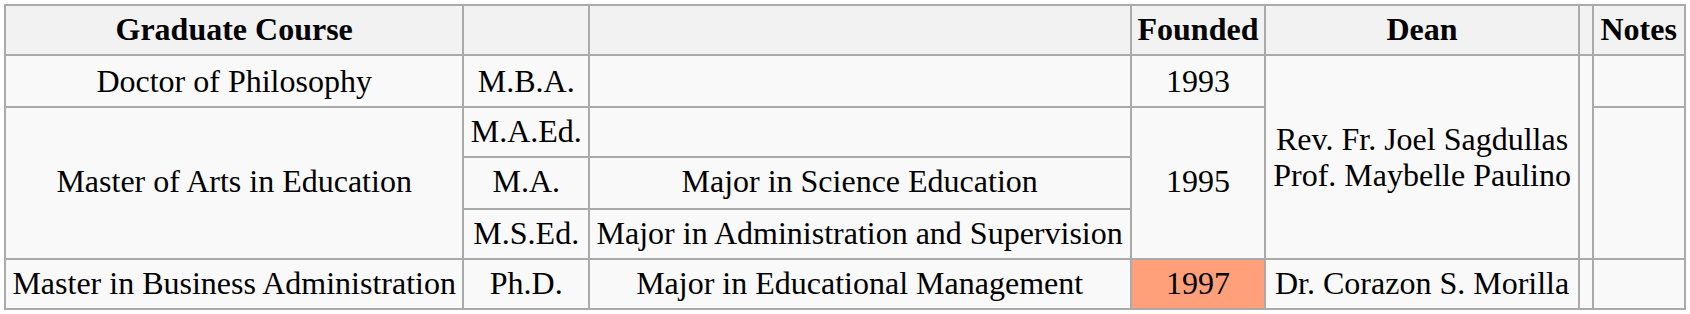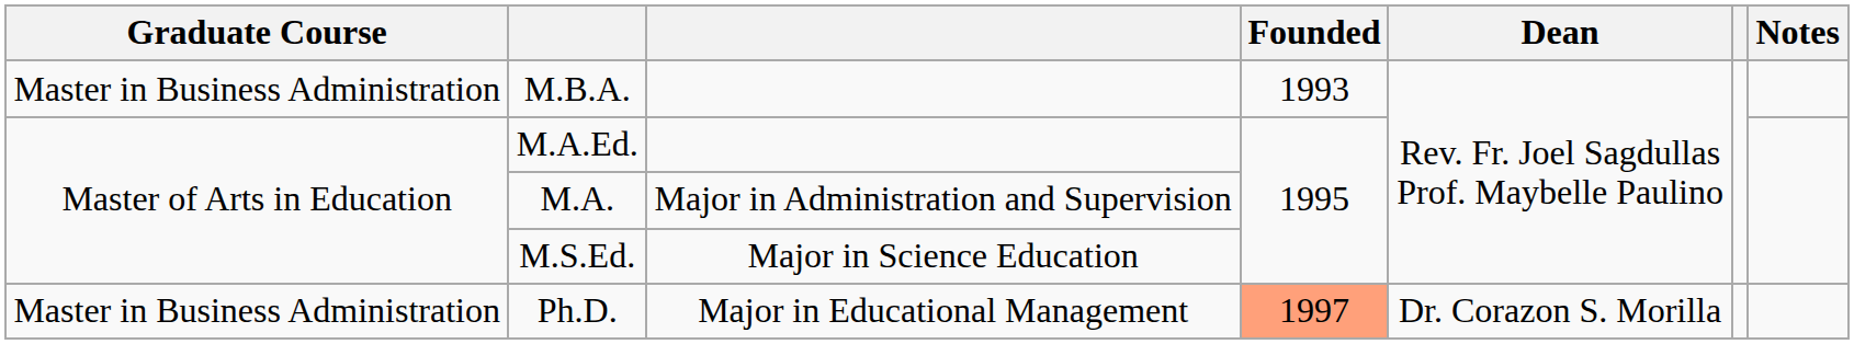 <table class="wikitable" style="text-align: center;" >
 <tr>
 <th>Graduate Course</th>
 <th></th>
 <th></th>
 <th>Founded</th>
 <th>Dean</th>
 <th></th>
 <th>Notes</th>
 </tr>
 <tr>
-<td>Doctor of Philosophy</td>
+<td>Master in Business Administration<br></td>
 <td>M.B.A.</td>
 <td></td>
 <td>1993</td>
 <td rowspan=4>Rev. Fr. Joel Sagdullas <br>Prof. Maybelle Paulino<br></td>
 <td rowspan=4></td>
 <td></td>
 </tr>
 <tr>
 <td rowspan=3>Master of Arts in Education</td>
 <td>M.A.Ed.</td>
 <td></td>
 <td rowspan=3>1995</td>
 <td rowspan=3></td>
 </tr>
 <tr>
 <td>M.A.</td>
-<td>Major in Science Education</td>
+<td>Major in Administration and Supervision</td>
 </tr>
 <tr>
 <td>M.S.Ed.</td>
-<td>Major in Administration and Supervision</td>
+<td>Major in Science Education</td>
 </tr>
 <tr>
 <td>Master in Business Administration<br></td>
 <td>Ph.D.</td>
 <td>Major in Educational Management</td>
 <td style="background: lightsalmon;">1997</td>
 <td>Dr. Corazon S. Morilla </td>
 <td></td>
 <td><br></td>
 </tr>
 </table>
